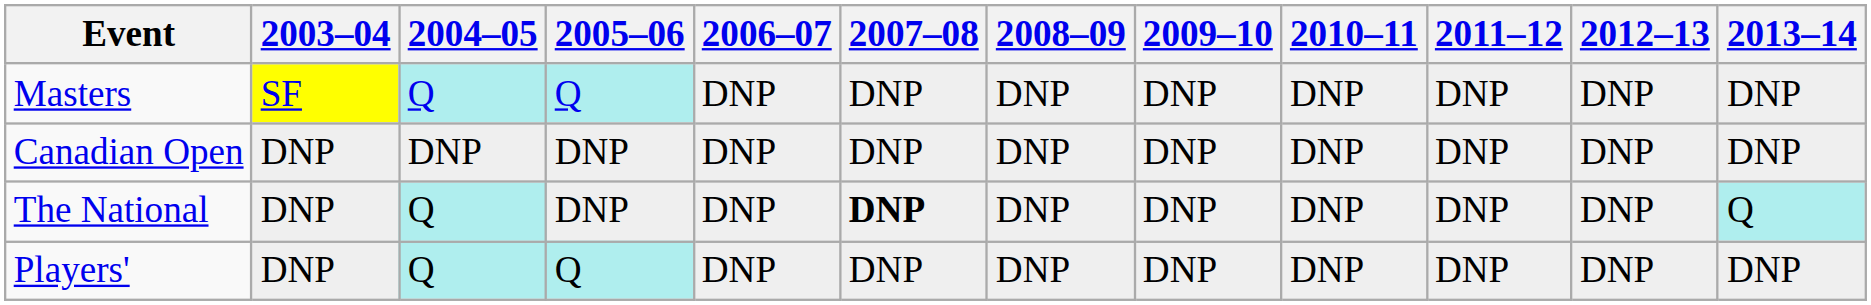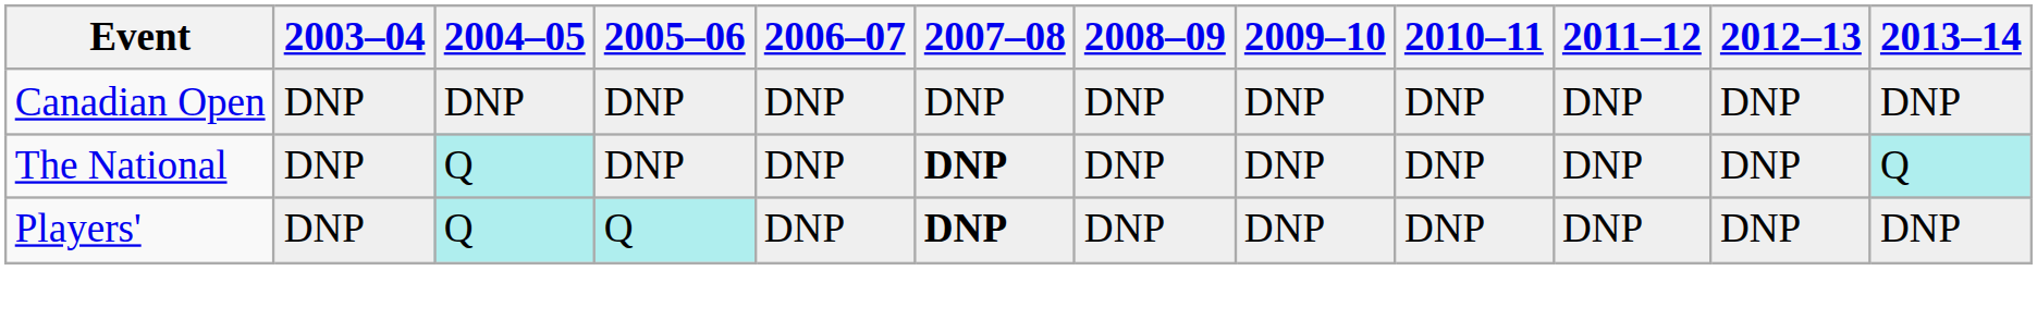 <table class="wikitable">
 <tr>
 <th>Event</th>
 <th><a href='#'>2003–04</a></th>
 <th><a href='#'>2004–05</a></th>
 <th><a href='#'>2005–06</a></th>
 <th><a href='#'>2006–07</a></th>
 <th><a href='#'>2007–08</a></th>
 <th><a href='#'>2008–09</a></th>
 <th><a href='#'>2009–10</a></th>
 <th><a href='#'>2010–11</a></th>
 <th><a href='#'>2011–12</a></th>
 <th><a href='#'>2012–13</a></th>
 <th><a href='#'>2013–14</a></th>
-</tr>
-<tr>
-<td><a href='#'>Masters</a></td>
-<td style="background:yellow;"><a href='#'>SF</a></td>
-<td style="background:#afeeee;"><a href='#'>Q</a></td>
-<td style="background:#afeeee;"><a href='#'>Q</a></td>
-<td style="background:#EFEFEF;">DNP</td>
-<td style="background:#EFEFEF;">DNP</td>
-<td style="background:#EFEFEF;">DNP</td>
-<td style="background:#EFEFEF;">DNP</td>
-<td style="background:#EFEFEF;">DNP</td>
-<td style="background:#EFEFEF;">DNP</td>
-<td style="background:#EFEFEF;">DNP</td>
-<td style="background:#EFEFEF;">DNP</td>
 </tr>
 <tr>
 <td><a href='#'>Canadian Open</a></td>
 <td style="background:#EFEFEF;">DNP</td>
 <td style="background:#EFEFEF;">DNP</td>
 <td style="background:#EFEFEF;">DNP</td>
 <td style="background:#EFEFEF;">DNP</td>
 <td style="background:#EFEFEF;">DNP</td>
 <td style="background:#EFEFEF;">DNP</td>
 <td style="background:#EFEFEF;">DNP</td>
 <td style="background:#EFEFEF;">DNP</td>
 <td style="background:#EFEFEF;">DNP</td>
 <td style="background:#EFEFEF;">DNP</td>
 <td style="background:#EFEFEF;">DNP</td>
 </tr>
 <tr>
 <td><a href='#'>The National</a></td>
 <td style="background:#EFEFEF;">DNP</td>
 <td style="background:#afeeee;">Q</td>
 <td style="background:#EFEFEF;">DNP</td>
 <td style="background:#EFEFEF;">DNP</td>
 <td style="background:#EFEFEF;"><strong>DNP</strong></td>
 <td style="background:#EFEFEF;">DNP</td>
 <td style="background:#EFEFEF;">DNP</td>
 <td style="background:#EFEFEF;">DNP</td>
 <td style="background:#EFEFEF;">DNP</td>
 <td style="background:#EFEFEF;">DNP</td>
 <td style="background:#afeeee;">Q</td>
 </tr>
 <tr>
 <td><a href='#'>Players'</a></td>
 <td style="background:#EFEFEF;">DNP</td>
 <td style="background:#afeeee;">Q</td>
 <td style="background:#afeeee;">Q</td>
 <td style="background:#EFEFEF;">DNP</td>
-<td style="background:#EFEFEF;">DNP</td>
+<td style="background:#EFEFEF;"><strong>DNP</strong></td>
 <td style="background:#EFEFEF;">DNP</td>
 <td style="background:#EFEFEF;">DNP</td>
 <td style="background:#EFEFEF;">DNP</td>
 <td style="background:#EFEFEF;">DNP</td>
 <td style="background:#EFEFEF;">DNP</td>
 <td style="background:#EFEFEF;">DNP</td>
 </tr>
 </table>
